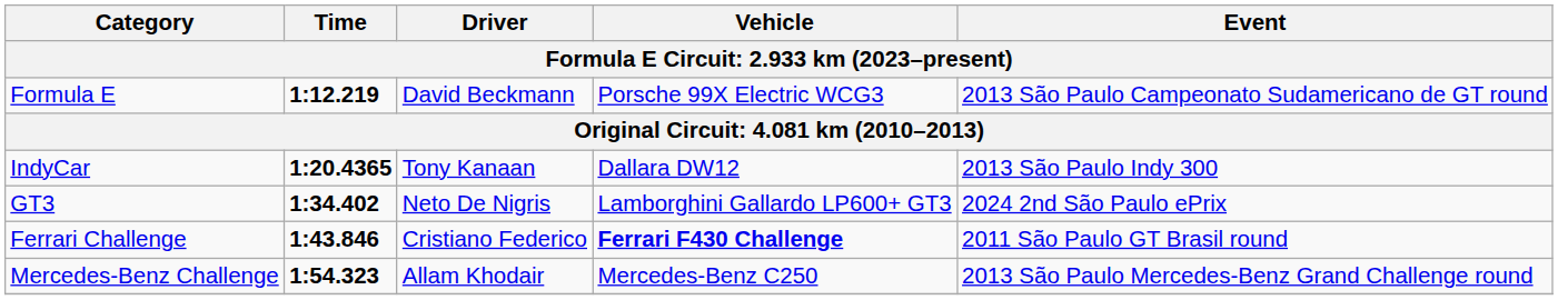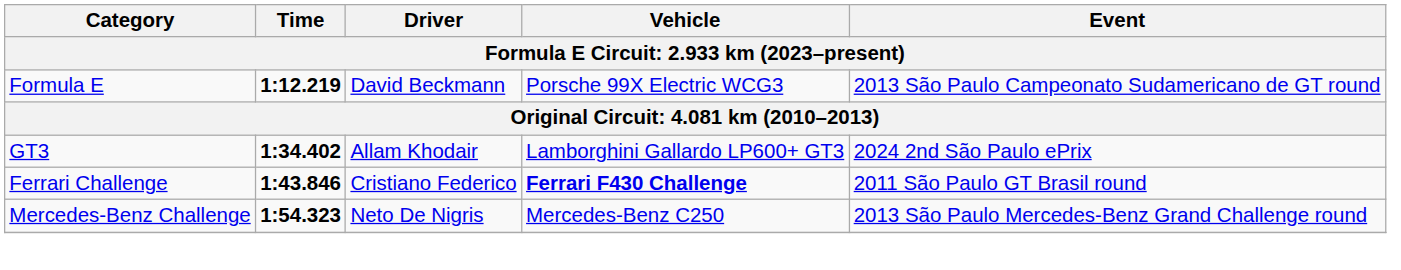 <table class="wikitable">
 <tr>
 <th>Category</th>
 <th>Time</th>
 <th>Driver</th>
 <th>Vehicle</th>
 <th>Event</th>
 </tr>
 <tr>
 <th colspan=5>Formula E Circuit: 2.933 km (2023–present)</th>
 </tr>
 <tr>
 <td><a href='#'>Formula E</a></td>
 <td><strong>1:12.219</strong></td>
 <td><a href='#'>David Beckmann</a></td>
 <td><a href='#'>Porsche 99X Electric WCG3</a></td>
 <td><a href='#'>2013 São Paulo Campeonato Sudamericano de GT round</a></td>
 </tr>
 <tr>
 <th colspan=5>Original Circuit: 4.081 km (2010–2013)</th>
 </tr>
 <tr>
-<td><a href='#'>IndyCar</a></td>
-<td><strong>1:20.4365</strong></td>
-<td><a href='#'>Tony Kanaan</a></td>
-<td><a href='#'>Dallara DW12</a></td>
-<td><a href='#'>2013 São Paulo Indy 300</a></td>
-</tr>
-<tr>
 <td><a href='#'>GT3</a></td>
 <td><strong>1:34.402</strong></td>
-<td><a href='#'>Neto De Nigris</a></td>
+<td><a href='#'>Allam Khodair</a></td>
 <td><a href='#'>Lamborghini Gallardo LP600+ GT3</a></td>
 <td><a href='#'>2024 2nd São Paulo ePrix</a></td>
 </tr>
 <tr>
 <td><a href='#'>Ferrari Challenge</a></td>
 <td><strong>1:43.846</strong></td>
 <td><a href='#'>Cristiano Federico</a></td>
 <td><strong><a href='#'>Ferrari F430 Challenge</a></strong></td>
 <td><a href='#'>2011 São Paulo GT Brasil round</a></td>
 </tr>
 <tr>
 <td><a href='#'>Mercedes-Benz Challenge</a></td>
 <td><strong>1:54.323</strong></td>
-<td><a href='#'>Allam Khodair</a></td>
+<td><a href='#'>Neto De Nigris</a></td>
 <td><a href='#'>Mercedes-Benz C250</a></td>
 <td><a href='#'>2013 São Paulo Mercedes-Benz Grand Challenge round</a></td>
 </tr>
 <tr>
 </tr>
 </table>
